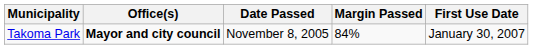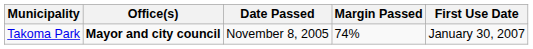 <table class="wikitable">
 <tr>
 <th>Municipality</th>
 <th>Office(s)</th>
 <th>Date Passed</th>
 <th>Margin Passed</th>
 <th>First Use Date</th>
 </tr>
 <tr>
 <td><a href='#'>Takoma Park</a></td>
 <td><strong>Mayor and city council</strong></td>
 <td>November 8, 2005</td>
-<td>84%</td>
+<td>74%</td>
 <td>January 30, 2007</td>
 </tr>
 </table>
